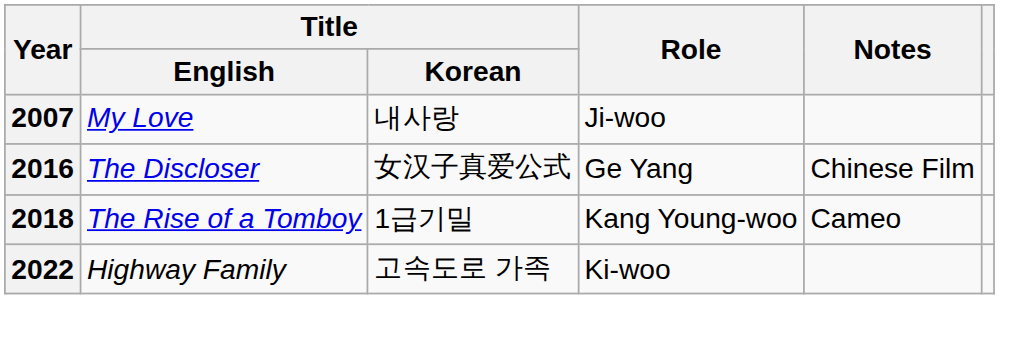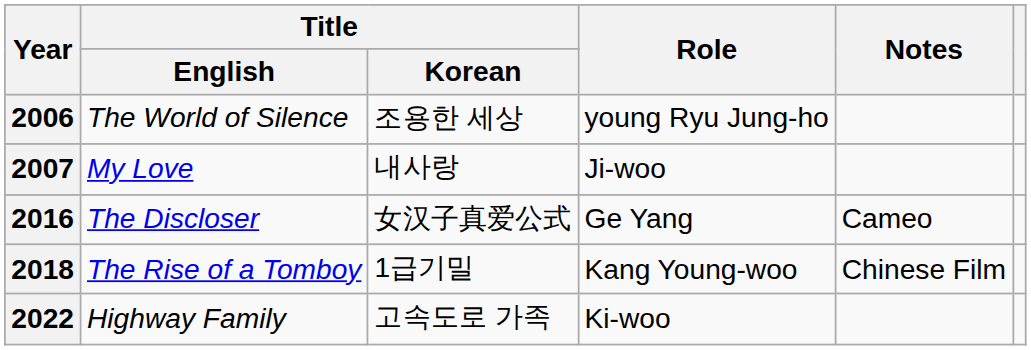 <table class="wikitable sortable plainrowheaders">
 <tr>
 <th scope="col" rowspan="2">Year</th>
 <th scope="col" colspan="2">Title</th>
 <th scope="col" rowspan="2">Role</th>
 <th scope="col" rowspan="2" class="unsortable">Notes</th>
 <th scope="col" rowspan="2" class="unsortable"></th>
 </tr>
 <tr>
 <th>English</th>
 <th>Korean</th>
+</tr>
+<tr>
+<th scope="row">2006</th>
+<td><em>The World of Silence</em></td>
+<td>조용한 세상</td>
+<td>young Ryu Jung-ho</td>
+<td></td>
+<td></td>
 </tr>
 <tr>
 <th scope="row">2007</th>
 <td><em><a href='#'>My Love</a></em></td>
 <td>내사랑</td>
 <td>Ji-woo</td>
 <td></td>
 <td></td>
 </tr>
 <tr>
 <th scope="row">2016</th>
 <td><em><a href='#'>The Discloser</a></em></td>
 <td>女汉子真爱公式</td>
 <td>Ge Yang</td>
-<td>Chinese Film</td>
+<td>Cameo</td>
 <td></td>
 </tr>
 <tr>
 <th scope="row">2018</th>
 <td><em><a href='#'>The Rise of a Tomboy</a></em></td>
 <td>1급기밀</td>
 <td>Kang Young-woo</td>
-<td>Cameo</td>
+<td>Chinese Film</td>
 <td></td>
 </tr>
 <tr>
 <th scope="row">2022</th>
 <td><em>Highway Family</em></td>
 <td>고속도로 가족</td>
 <td>Ki-woo</td>
 <td></td>
 <td></td>
 </tr>
 </table>
